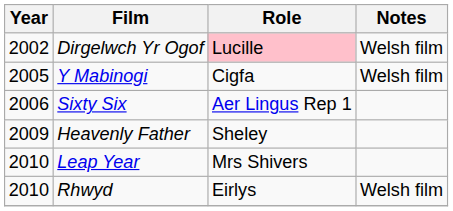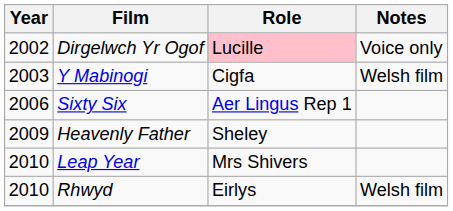 <table class="wikitable">
 <tr>
 <th>Year</th>
 <th>Film</th>
 <th>Role</th>
 <th>Notes</th>
 </tr>
 <tr>
 <td>2002</td>
 <td><em>Dirgelwch Yr Ogof</em></td>
 <td style="background: pink;">Lucille</td>
-<td>Welsh film</td>
+<td>Voice only</td>
 </tr>
 <tr>
-<td>2005</td>
+<td>2003</td>
 <td><em><a href='#'>Y Mabinogi</a></em></td>
 <td>Cigfa</td>
 <td>Welsh film</td>
 </tr>
 <tr>
 <td>2006</td>
 <td><em><a href='#'>Sixty Six</a></em></td>
 <td><a href='#'>Aer Lingus</a> Rep 1</td>
 <td></td>
 </tr>
 <tr>
 <td>2009</td>
 <td><em>Heavenly Father</em></td>
 <td>Sheley</td>
 <td></td>
 </tr>
 <tr>
 <td>2010</td>
 <td><em><a href='#'>Leap Year</a></em></td>
 <td>Mrs Shivers</td>
 <td></td>
 </tr>
 <tr>
 <td>2010</td>
 <td><em>Rhwyd</em></td>
 <td>Eirlys</td>
 <td>Welsh film</td>
 </tr>
 <tr>
 </tr>
 </table>
